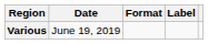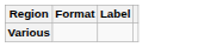 <table class="wikitable plainrowheaders">
 <tr>
 <th>Region</th>
-<th>Date</th>
 <th>Format</th>
 <th>Label</th>
 <th></th>
 </tr>
 <tr>
 <th scope="row">Various</th>
-<td>June 19, 2019</td>
 <td></td>
 <td></td>
 <td></td>
 </tr>
 </table>
